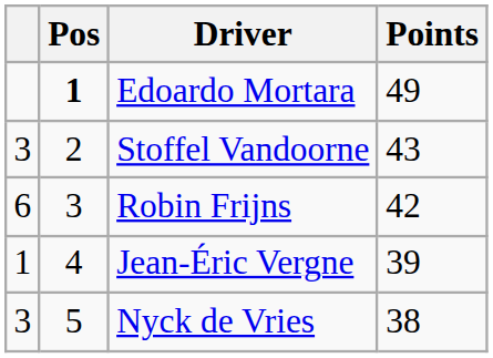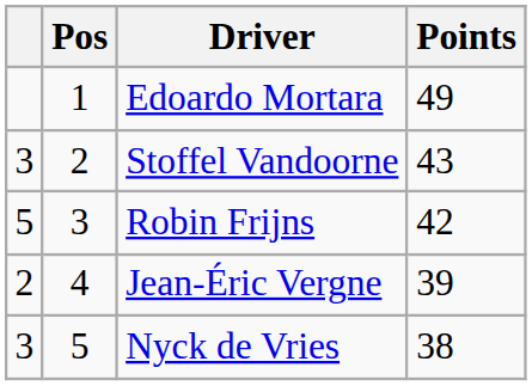 <table class="wikitable" style="font-size: 85%;">
 <tr>
 <th></th>
 <th>Pos</th>
 <th>Driver</th>
 <th>Points</th>
 </tr>
 <tr>
 <td align="left"></td>
-<td align="center"><strong>1</strong></td>
+<td align="center">1</td>
 <td> <a href='#'>Edoardo Mortara</a></td>
 <td align="left">49</td>
 </tr>
 <tr>
 <td align="left"> 3</td>
 <td align="center">2</td>
 <td> <a href='#'>Stoffel Vandoorne</a></td>
 <td align="left">43</td>
 </tr>
 <tr>
-<td align="left"> 6</td>
+<td align="left"> 5</td>
 <td align="center">3</td>
 <td> <a href='#'>Robin Frijns</a></td>
 <td align="left">42</td>
 </tr>
 <tr>
-<td align="left"> 1</td>
+<td align="left"> 2</td>
 <td align="center">4</td>
 <td> <a href='#'>Jean-Éric Vergne</a></td>
 <td align="left">39</td>
 </tr>
 <tr>
 <td align="left"> 3</td>
 <td align="center">5</td>
 <td> <a href='#'>Nyck de Vries</a></td>
 <td align="left">38</td>
 </tr>
 </table>
